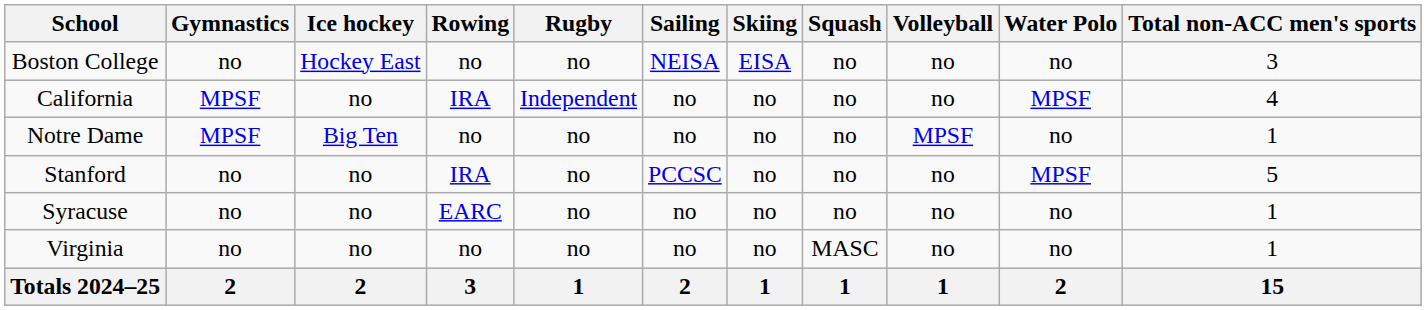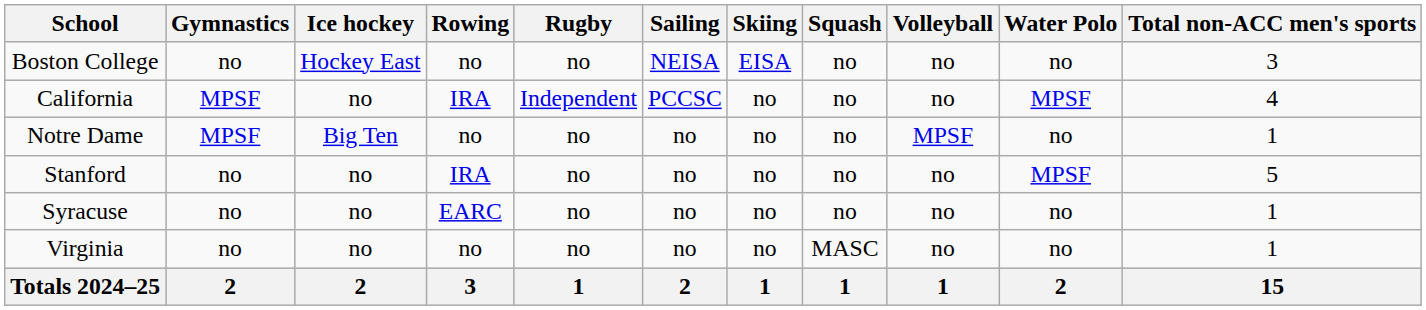 <table class="wikitable" style="text-align:center;">
 <tr>
 <th>School</th>
 <th>Gymnastics</th>
 <th>Ice hockey</th>
 <th>Rowing</th>
 <th>Rugby</th>
 <th>Sailing</th>
 <th>Skiing</th>
 <th>Squash</th>
 <th>Volleyball</th>
 <th>Water Polo</th>
 <th>Total non-ACC men's sports</th>
 </tr>
 <tr>
 <td>Boston College</td>
 <td>no</td>
 <td><a href='#'>Hockey East</a></td>
 <td>no</td>
 <td>no</td>
 <td><a href='#'>NEISA</a></td>
 <td><a href='#'>EISA</a></td>
 <td>no</td>
 <td>no</td>
 <td>no</td>
 <td>3</td>
 </tr>
 <tr>
 <td>California</td>
 <td><a href='#'>MPSF</a></td>
 <td>no</td>
 <td><a href='#'>IRA</a></td>
 <td><a href='#'>Independent</a></td>
-<td>no</td>
+<td><a href='#'>PCCSC</a></td>
 <td>no</td>
 <td>no</td>
 <td>no</td>
 <td><a href='#'>MPSF</a></td>
 <td>4</td>
 </tr>
 <tr>
 <td>Notre Dame</td>
 <td><a href='#'>MPSF</a></td>
 <td><a href='#'>Big Ten</a></td>
 <td>no</td>
 <td>no</td>
 <td>no</td>
 <td>no</td>
 <td>no</td>
 <td><a href='#'>MPSF</a></td>
 <td>no</td>
 <td>1</td>
 </tr>
 <tr>
 <td>Stanford</td>
 <td>no</td>
 <td>no</td>
 <td><a href='#'>IRA</a></td>
 <td>no</td>
-<td><a href='#'>PCCSC</a></td>
+<td>no</td>
 <td>no</td>
 <td>no</td>
 <td>no</td>
 <td><a href='#'>MPSF</a></td>
 <td>5</td>
 </tr>
 <tr>
 <td>Syracuse</td>
 <td>no</td>
 <td>no</td>
 <td><a href='#'>EARC</a></td>
 <td>no</td>
 <td>no</td>
 <td>no</td>
 <td>no</td>
 <td>no</td>
 <td>no</td>
 <td>1</td>
 </tr>
 <tr>
 <td>Virginia</td>
 <td>no</td>
 <td>no</td>
 <td>no</td>
 <td>no</td>
 <td>no</td>
 <td>no</td>
 <td>MASC</td>
 <td>no</td>
 <td>no</td>
 <td>1</td>
 </tr>
 <tr>
 <th>Totals 2024–25</th>
 <th>2</th>
 <th>2</th>
 <th>3</th>
 <th>1</th>
 <th>2</th>
 <th>1</th>
 <th>1</th>
 <th>1</th>
 <th>2</th>
 <th>15</th>
 </tr>
 </table>
